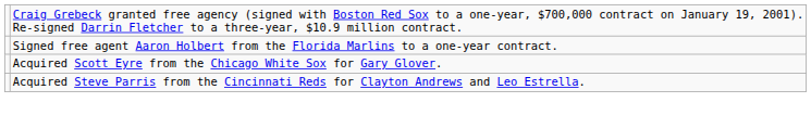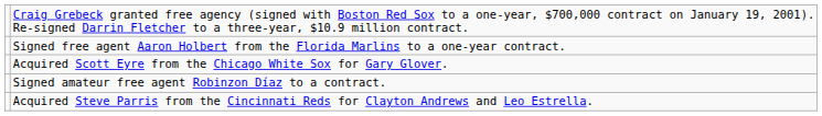 <table class="wikitable">
 <tr>
 <td></td>
 <td><a href='#'>Craig Grebeck</a> granted free agency (signed with <a href='#'>Boston Red Sox</a> to a one-year, $700,000 contract on January 19, 2001). <br>Re-signed <a href='#'>Darrin Fletcher</a> to a three-year, $10.9 million contract.</td>
 </tr>
 <tr>
 <td></td>
 <td>Signed free agent <a href='#'>Aaron Holbert</a> from the <a href='#'>Florida Marlins</a> to a one-year contract.</td>
 </tr>
 <tr>
 <td></td>
 <td>Acquired <a href='#'>Scott Eyre</a> from the <a href='#'>Chicago White Sox</a> for <a href='#'>Gary Glover</a>.</td>
 </tr>
 <tr>
 <td></td>
+<td>Signed amateur free agent <a href='#'>Robinzon Díaz</a> to a contract.</td>
+</tr>
+<tr>
+<td></td>
 <td>Acquired <a href='#'>Steve Parris</a> from the <a href='#'>Cincinnati Reds</a> for <a href='#'>Clayton Andrews</a> and <a href='#'>Leo Estrella</a>.</td>
 </tr>
 </table>
